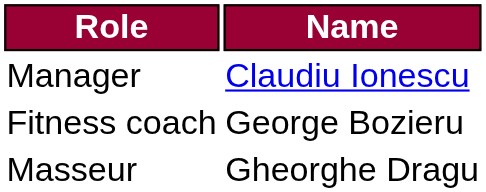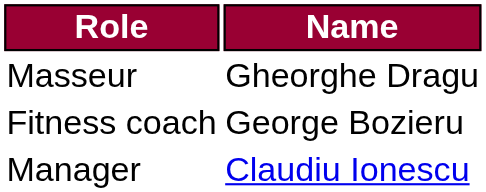 <table class="toccolours">
 <tr>
 <th style="background:#990033;color:#FFFFFF;border:1px solid #000000;">Role</th>
 <th style="background:#990033;color:#FFFFFF;border:1px solid #000000;">Name</th>
 </tr>
 <tr>
-<td>Manager</td>
-<td> <a href='#'>Claudiu Ionescu</a></td>
+<td>Masseur</td>
+<td> Gheorghe Dragu</td>
 </tr>
 <tr>
 <td>Fitness coach</td>
 <td> George Bozieru</td>
 </tr>
 <tr>
-<td>Masseur</td>
-<td> Gheorghe Dragu</td>
+<td>Manager</td>
+<td> <a href='#'>Claudiu Ionescu</a></td>
 </tr>
 </table>
